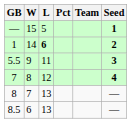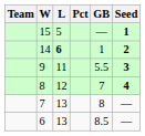 <table class=wikitable>
 <tr>
-<th>GB</th>
+<th>Team</th>
 <th>W</th>
 <th>L</th>
 <th>Pct</th>
-<th>Team</th>
+<th>GB</th>
 <th>Seed</th>
 </tr>
 <tr bgcolor=ccffcc>
-<td style="text-align: center;">—</td>
+<td></td>
 <td>15</td>
 <td>5</td>
 <td></td>
-<td></td>
+<td style="text-align: center;">—</td>
 <td style="text-align: center;"><strong>1</strong></td>
 </tr>
 <tr bgcolor=ccffcc>
-<td style="text-align: center;">1</td>
+<td></td>
 <td>14</td>
 <td><strong>6</strong></td>
 <td></td>
-<td></td>
+<td style="text-align: center;">1</td>
 <td style="text-align: center;"><strong>2</strong></td>
 </tr>
 <tr bgcolor=ccffcc>
-<td style="text-align: center;">5.5</td>
+<td></td>
 <td>9</td>
 <td>11</td>
 <td></td>
-<td></td>
+<td style="text-align: center;">5.5</td>
 <td style="text-align: center;"><strong>3</strong></td>
 </tr>
 <tr bgcolor=ccffcc>
-<td style="text-align: center;">7</td>
+<td></td>
 <td>8</td>
 <td>12</td>
 <td></td>
-<td></td>
+<td style="text-align: center;">7</td>
 <td style="text-align: center;"><strong>4</strong></td>
 </tr>
 <tr>
-<td style="text-align: center;">8</td>
+<td></td>
 <td>7</td>
 <td>13</td>
 <td></td>
-<td></td>
+<td style="text-align: center;">8</td>
 <td style="text-align: center;">—</td>
 </tr>
 <tr>
-<td style="text-align: center;">8.5</td>
+<td></td>
 <td>6</td>
 <td>13</td>
 <td></td>
-<td></td>
+<td style="text-align: center;">8.5</td>
 <td style="text-align: center;">—</td>
 </tr>
 </table>
